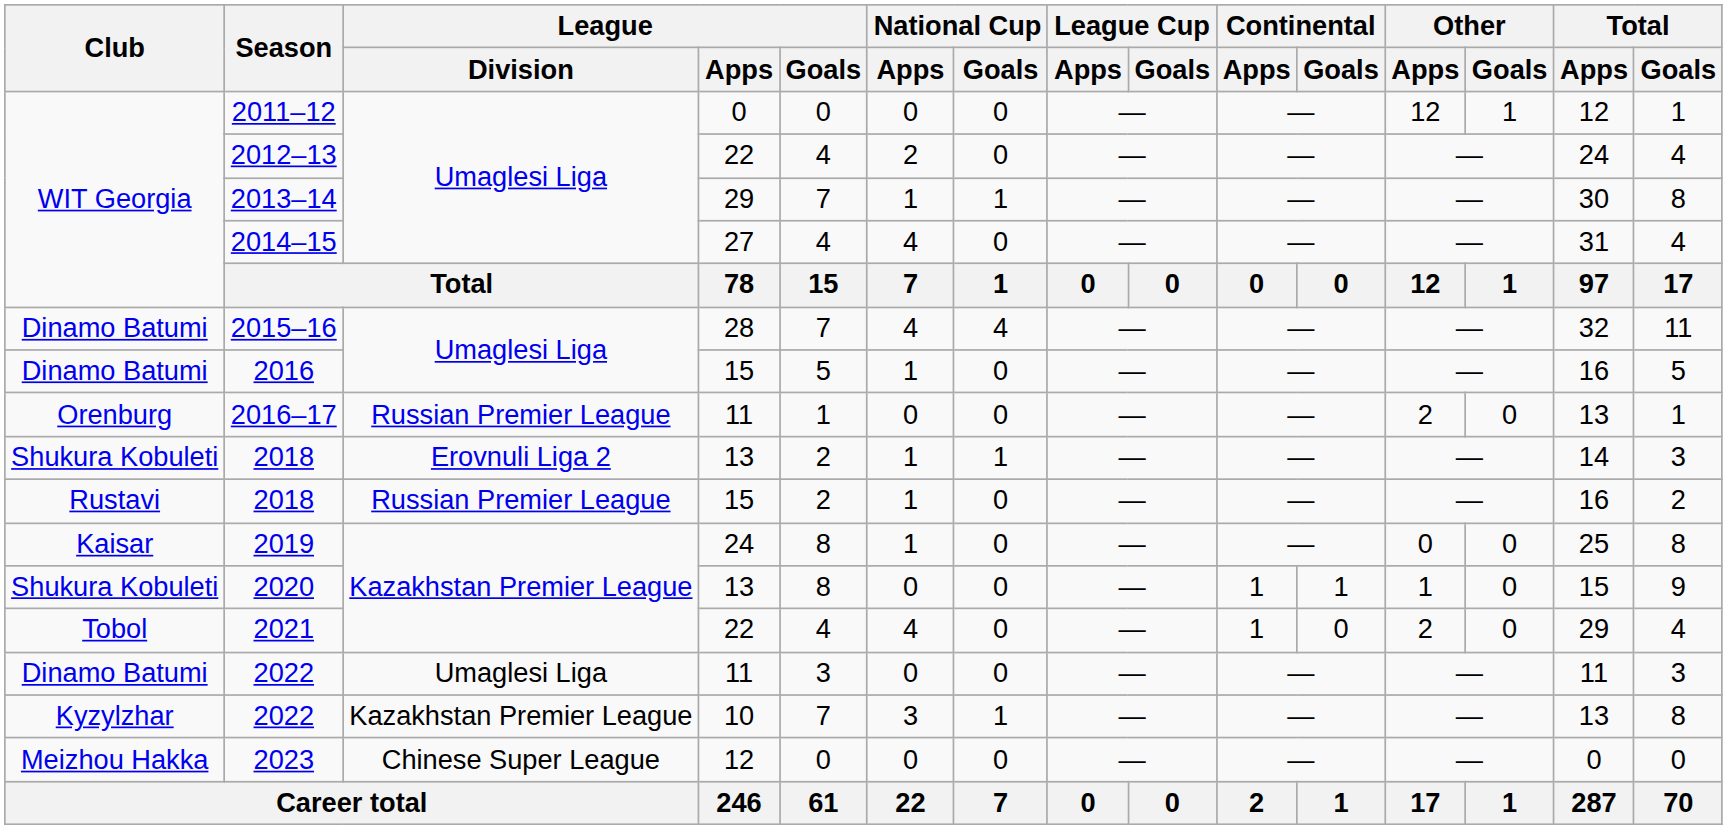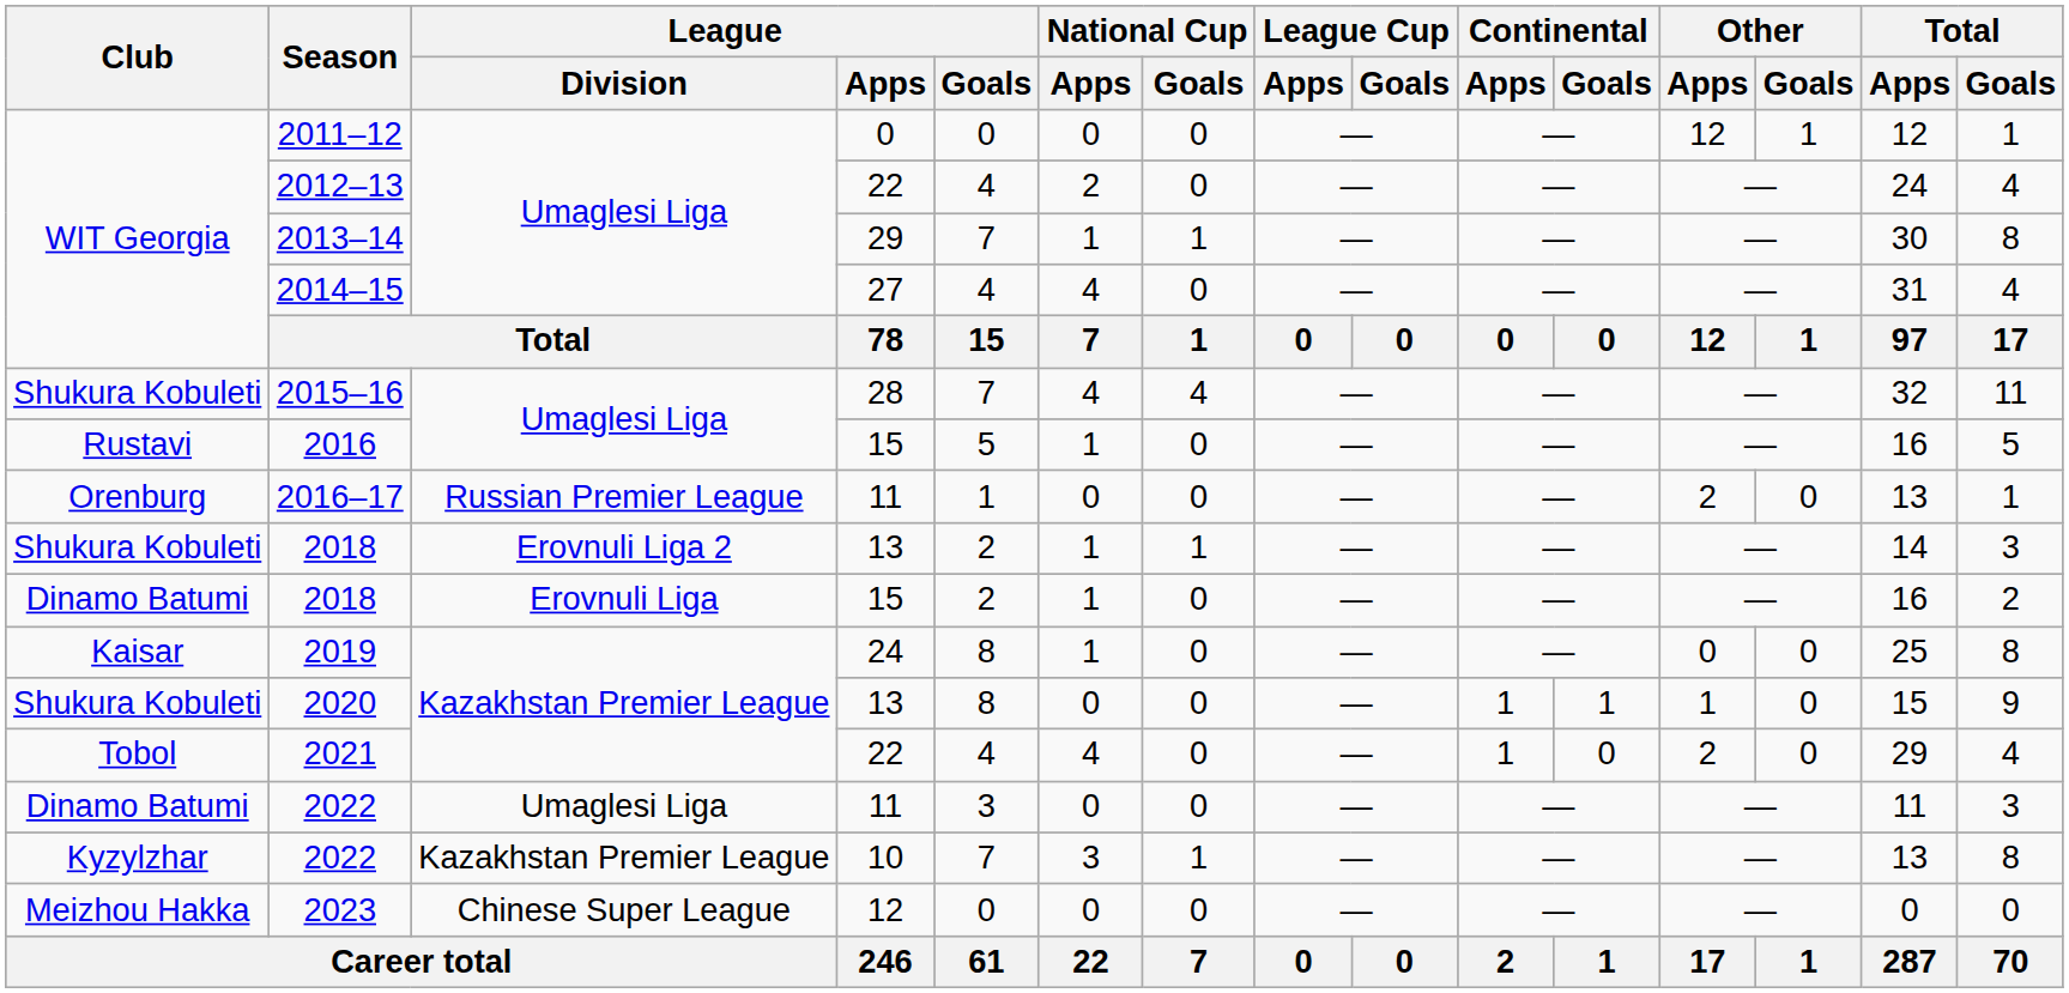 <table class="wikitable" style="text-align:center">
 <tr>
 <th rowspan="2">Club</th>
 <th rowspan="2">Season</th>
 <th colspan="3">League</th>
 <th colspan="2">National Cup</th>
 <th colspan="2">League Cup</th>
 <th colspan="2">Continental</th>
 <th colspan="2">Other</th>
 <th colspan="2">Total</th>
 </tr>
 <tr>
 <th>Division</th>
 <th>Apps</th>
 <th>Goals</th>
 <th>Apps</th>
 <th>Goals</th>
 <th>Apps</th>
 <th>Goals</th>
 <th>Apps</th>
 <th>Goals</th>
 <th>Apps</th>
 <th>Goals</th>
 <th>Apps</th>
 <th>Goals</th>
 </tr>
 <tr>
 <td rowspan="5"><a href='#'>WIT Georgia</a></td>
 <td><a href='#'>2011–12</a></td>
 <td rowspan="4"><a href='#'>Umaglesi Liga</a></td>
 <td>0</td>
 <td>0</td>
 <td>0</td>
 <td>0</td>
 <td colspan="2">—</td>
 <td colspan="2">—</td>
 <td>12</td>
 <td>1</td>
 <td>12</td>
 <td>1</td>
 </tr>
 <tr>
 <td><a href='#'>2012–13</a></td>
 <td>22</td>
 <td>4</td>
 <td>2</td>
 <td>0</td>
 <td colspan="2">—</td>
 <td colspan="2">—</td>
 <td colspan="2">—</td>
 <td>24</td>
 <td>4</td>
 </tr>
 <tr>
 <td><a href='#'>2013–14</a></td>
 <td>29</td>
 <td>7</td>
 <td>1</td>
 <td>1</td>
 <td colspan="2">—</td>
 <td colspan="2">—</td>
 <td colspan="2">—</td>
 <td>30</td>
 <td>8</td>
 </tr>
 <tr>
 <td><a href='#'>2014–15</a></td>
 <td>27</td>
 <td>4</td>
 <td>4</td>
 <td>0</td>
 <td colspan="2">—</td>
 <td colspan="2">—</td>
 <td colspan="2">—</td>
 <td>31</td>
 <td>4</td>
 </tr>
 <tr>
 <th colspan="2">Total</th>
 <th>78</th>
 <th>15</th>
 <th>7</th>
 <th>1</th>
 <th>0</th>
 <th>0</th>
 <th>0</th>
 <th>0</th>
 <th>12</th>
 <th>1</th>
 <th>97</th>
 <th>17</th>
 </tr>
 <tr>
-<td><a href='#'>Dinamo Batumi</a></td>
+<td><a href='#'>Shukura Kobuleti</a></td>
 <td><a href='#'>2015–16</a></td>
 <td rowspan="2"><a href='#'>Umaglesi Liga</a></td>
 <td>28</td>
 <td>7</td>
 <td>4</td>
 <td>4</td>
 <td colspan="2">—</td>
 <td colspan="2">—</td>
 <td colspan="2">—</td>
 <td>32</td>
 <td>11</td>
 </tr>
 <tr>
-<td><a href='#'>Dinamo Batumi</a></td>
+<td><a href='#'>Rustavi</a></td>
 <td><a href='#'>2016</a></td>
 <td>15</td>
 <td>5</td>
 <td>1</td>
 <td>0</td>
 <td colspan="2">—</td>
 <td colspan="2">—</td>
 <td colspan="2">—</td>
 <td>16</td>
 <td>5</td>
 </tr>
 <tr>
 <td><a href='#'>Orenburg</a></td>
 <td><a href='#'>2016–17</a></td>
 <td><a href='#'>Russian Premier League</a></td>
 <td>11</td>
 <td>1</td>
 <td>0</td>
 <td>0</td>
 <td colspan="2">—</td>
 <td colspan="2">—</td>
 <td>2</td>
 <td>0</td>
 <td>13</td>
 <td>1</td>
 </tr>
 <tr>
 <td><a href='#'>Shukura Kobuleti</a></td>
 <td><a href='#'>2018</a></td>
 <td><a href='#'>Erovnuli Liga 2</a></td>
 <td>13</td>
 <td>2</td>
 <td>1</td>
 <td>1</td>
 <td colspan="2">—</td>
 <td colspan="2">—</td>
 <td colspan="2">—</td>
 <td>14</td>
 <td>3</td>
 </tr>
 <tr>
-<td><a href='#'>Rustavi</a></td>
+<td><a href='#'>Dinamo Batumi</a></td>
 <td><a href='#'>2018</a></td>
-<td><a href='#'>Russian Premier League</a></td>
+<td><a href='#'>Erovnuli Liga</a></td>
 <td>15</td>
 <td>2</td>
 <td>1</td>
 <td>0</td>
 <td colspan="2">—</td>
 <td colspan="2">—</td>
 <td colspan="2">—</td>
 <td>16</td>
 <td>2</td>
 </tr>
 <tr>
 <td><a href='#'>Kaisar</a></td>
 <td><a href='#'>2019</a></td>
 <td rowspan="3"><a href='#'>Kazakhstan Premier League</a></td>
 <td>24</td>
 <td>8</td>
 <td>1</td>
 <td>0</td>
 <td colspan="2">—</td>
 <td colspan="2">—</td>
 <td>0</td>
 <td>0</td>
 <td>25</td>
 <td>8</td>
 </tr>
 <tr>
 <td><a href='#'>Shukura Kobuleti</a></td>
 <td><a href='#'>2020</a></td>
 <td>13</td>
 <td>8</td>
 <td>0</td>
 <td>0</td>
 <td colspan="2">—</td>
 <td>1</td>
 <td>1</td>
 <td>1</td>
 <td>0</td>
 <td>15</td>
 <td>9</td>
 </tr>
 <tr>
 <td><a href='#'>Tobol</a></td>
 <td><a href='#'>2021</a></td>
 <td>22</td>
 <td>4</td>
 <td>4</td>
 <td>0</td>
 <td colspan="2">—</td>
 <td>1</td>
 <td>0</td>
 <td>2</td>
 <td>0</td>
 <td>29</td>
 <td>4</td>
 </tr>
 <tr>
 <td><a href='#'>Dinamo Batumi</a></td>
 <td><a href='#'>2022</a></td>
 <td>Umaglesi Liga</td>
 <td>11</td>
 <td>3</td>
 <td>0</td>
 <td>0</td>
 <td colspan="2">—</td>
 <td colspan="2">—</td>
 <td colspan="2">—</td>
 <td>11</td>
 <td>3</td>
 </tr>
 <tr>
 <td><a href='#'>Kyzylzhar</a></td>
 <td><a href='#'>2022</a></td>
 <td>Kazakhstan Premier League</td>
 <td>10</td>
 <td>7</td>
 <td>3</td>
 <td>1</td>
 <td colspan="2">—</td>
 <td colspan="2">—</td>
 <td colspan="2">—</td>
 <td>13</td>
 <td>8</td>
 </tr>
 <tr>
 <td><a href='#'>Meizhou Hakka</a></td>
 <td><a href='#'>2023</a></td>
 <td>Chinese Super League</td>
 <td>12</td>
 <td>0</td>
 <td>0</td>
 <td>0</td>
 <td colspan="2">—</td>
 <td colspan="2">—</td>
 <td colspan="2">—</td>
 <td>0</td>
 <td>0</td>
 </tr>
 <tr>
 <th colspan="3">Career total</th>
 <th>246</th>
 <th>61</th>
 <th>22</th>
 <th>7</th>
 <th>0</th>
 <th>0</th>
 <th>2</th>
 <th>1</th>
 <th>17</th>
 <th>1</th>
 <th>287</th>
 <th>70</th>
 </tr>
 </table>
